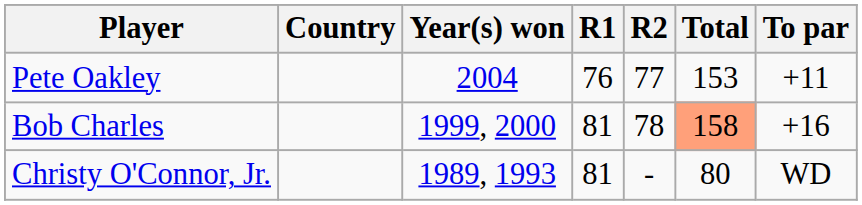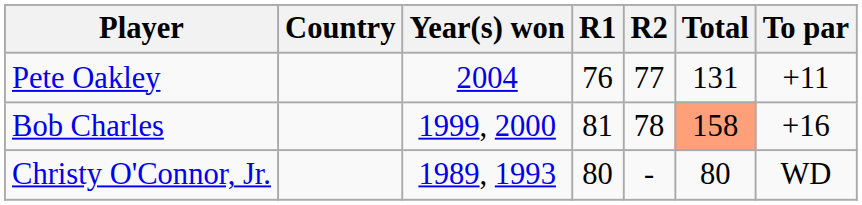 <table class="wikitable" style="text-align:center">
 <tr>
 <th>Player</th>
 <th>Country</th>
 <th>Year(s) won</th>
 <th>R1</th>
 <th>R2</th>
 <th>Total</th>
 <th>To par</th>
 </tr>
 <tr>
 <td align=left><a href='#'>Pete Oakley</a></td>
 <td align=left></td>
 <td><a href='#'>2004</a></td>
 <td>76</td>
 <td>77</td>
-<td>153</td>
+<td>131</td>
 <td>+11</td>
 </tr>
 <tr>
 <td align=left><a href='#'>Bob Charles</a></td>
 <td align=left></td>
 <td><a href='#'>1999</a>, <a href='#'>2000</a></td>
 <td>81</td>
 <td>78</td>
 <td style="background: lightsalmon;">158</td>
 <td>+16</td>
 </tr>
 <tr>
 <td align=left><a href='#'>Christy O'Connor, Jr.</a></td>
 <td align=left></td>
 <td><a href='#'>1989</a>, <a href='#'>1993</a></td>
-<td>81</td>
+<td>80</td>
 <td>-</td>
 <td>80</td>
 <td>WD</td>
 </tr>
 </table>
